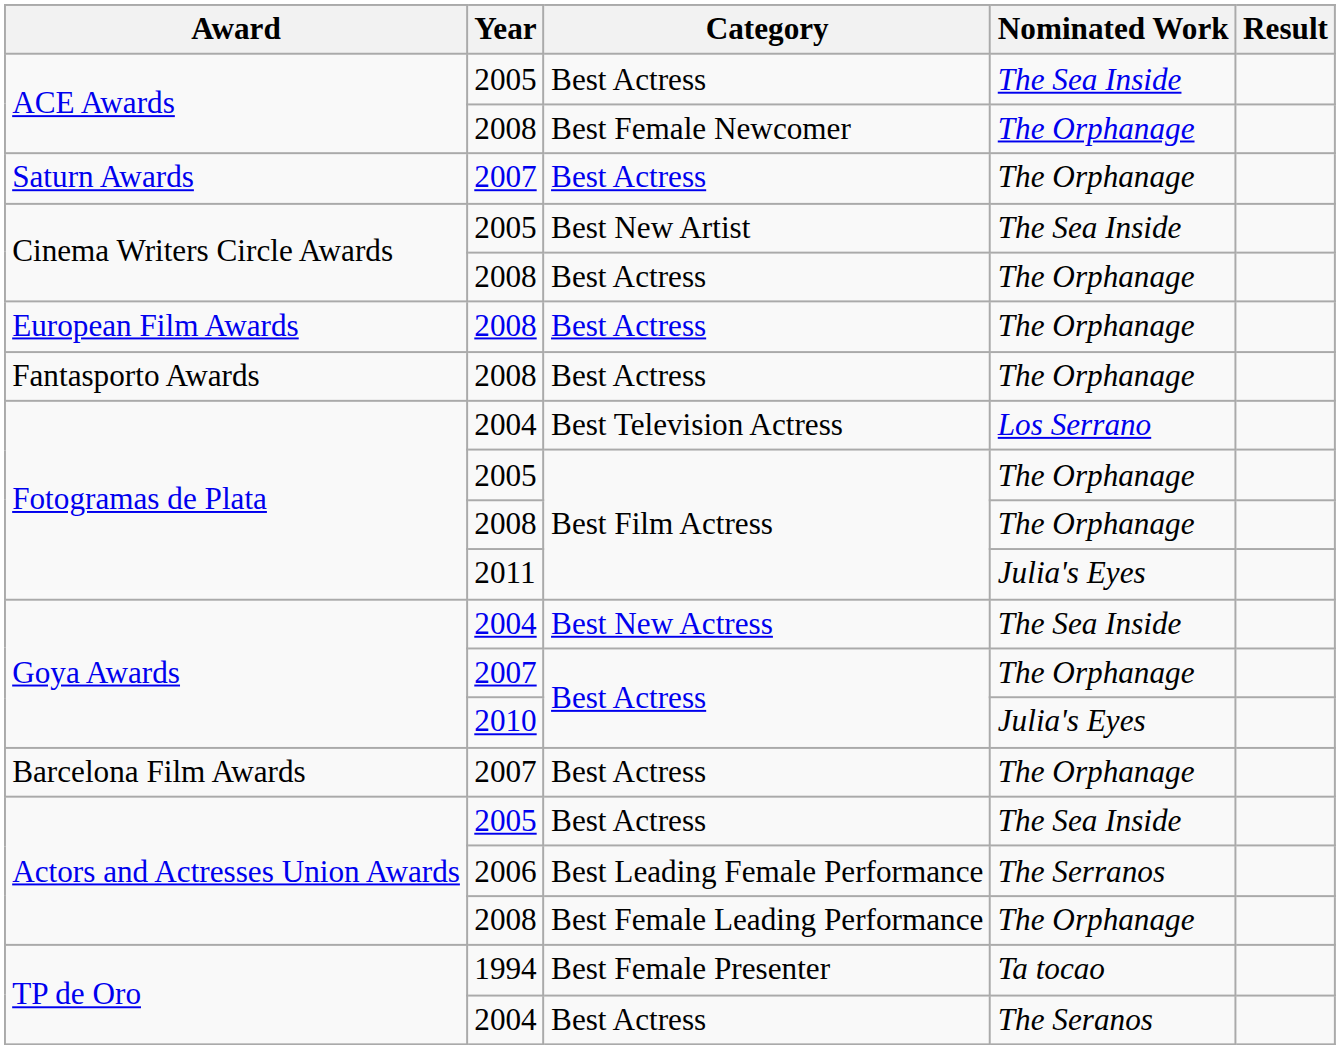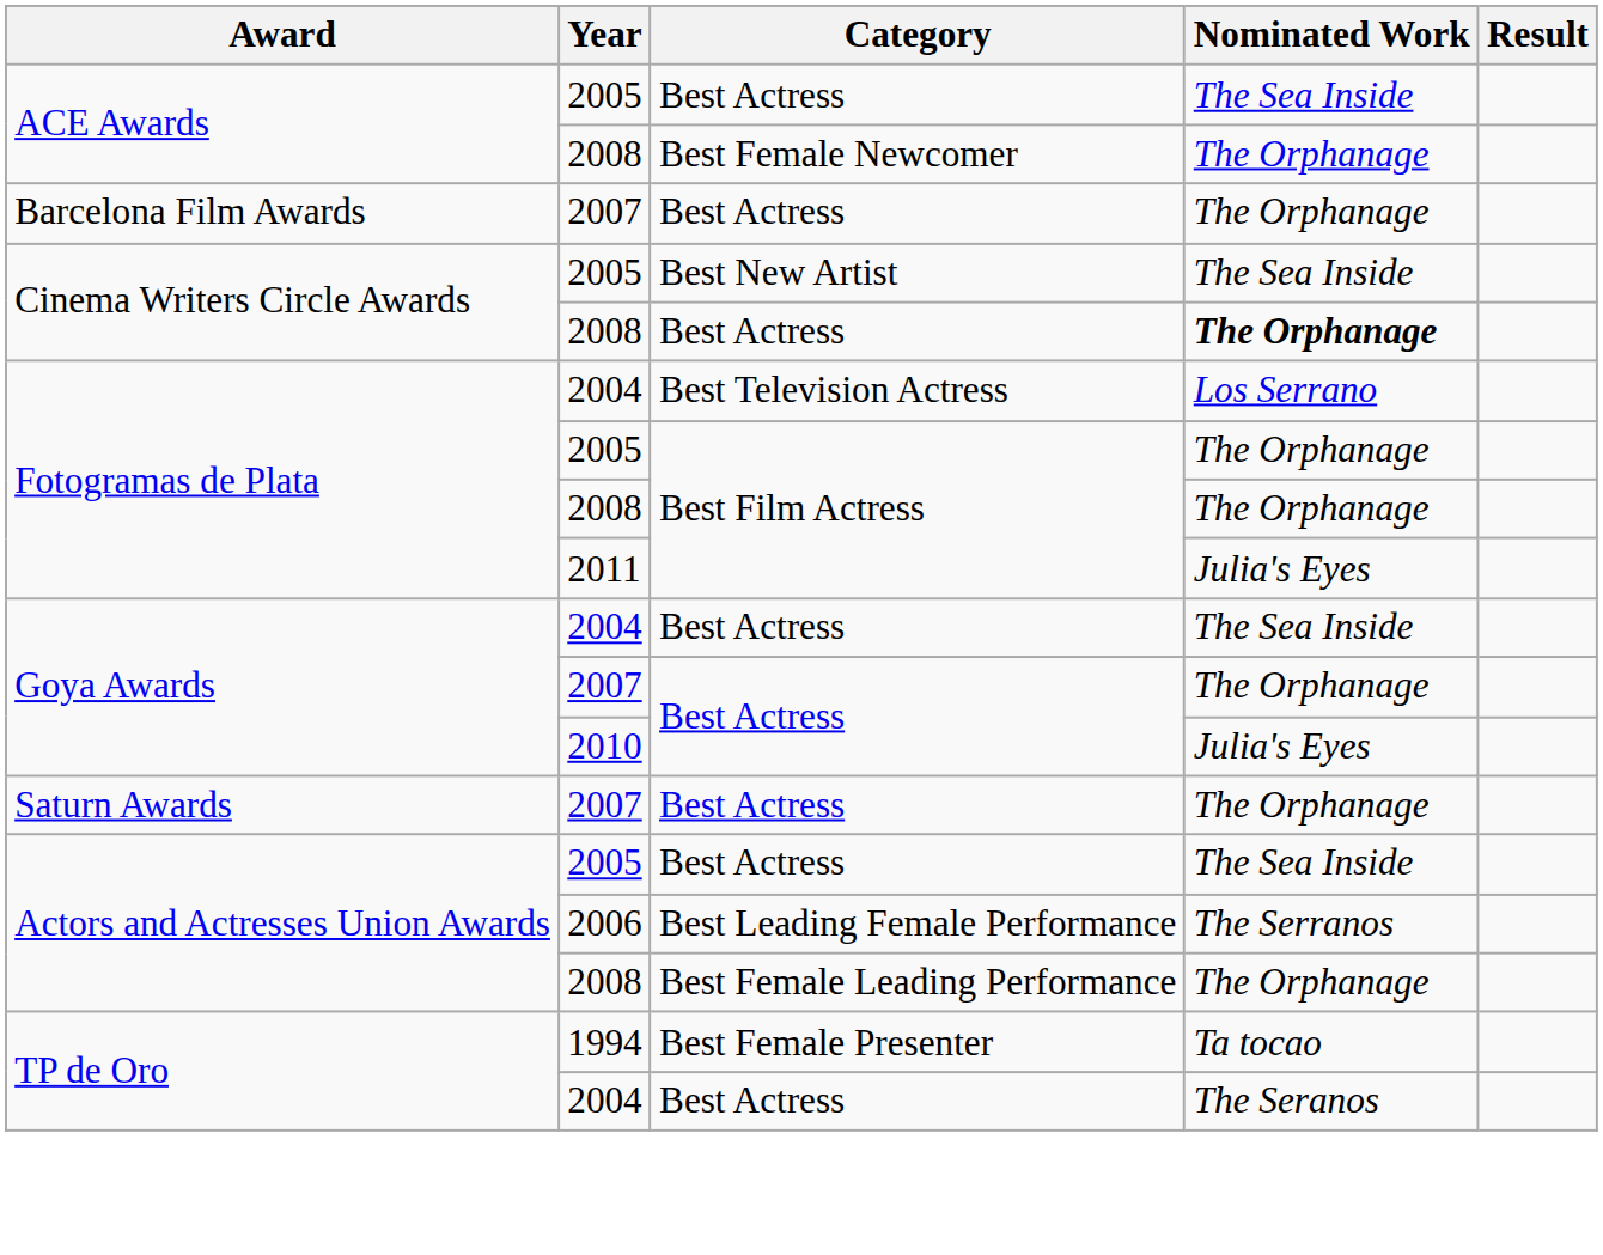 <table class="wikitable sortable">
 <tr>
 <th>Award</th>
 <th>Year</th>
 <th>Category</th>
 <th>Nominated Work</th>
 <th>Result</th>
 </tr>
 <tr>
 <td rowspan="2"><a href='#'>ACE Awards</a></td>
 <td>2005</td>
 <td>Best Actress</td>
 <td><em><a href='#'>The Sea Inside</a></em></td>
 <td></td>
 </tr>
 <tr>
 <td>2008</td>
 <td>Best Female Newcomer</td>
 <td><em><a href='#'>The Orphanage</a></em></td>
 <td></td>
 </tr>
 <tr>
-<td><a href='#'>Saturn Awards</a></td>
-<td><a href='#'>2007</a></td>
-<td><a href='#'>Best Actress</a></td>
+<td>Barcelona Film Awards</td>
+<td>2007</td>
+<td>Best Actress</td>
 <td><em>The Orphanage</em></td>
 <td></td>
 </tr>
 <tr>
 <td rowspan="2">Cinema Writers Circle Awards</td>
 <td>2005</td>
 <td>Best New Artist</td>
 <td><em>The Sea Inside</em></td>
 <td></td>
 </tr>
 <tr>
 <td>2008</td>
 <td>Best Actress</td>
-<td><em>The Orphanage</em></td>
-<td></td>
-</tr>
-<tr>
-<td><a href='#'>European Film Awards</a></td>
-<td><a href='#'>2008</a></td>
-<td><a href='#'>Best Actress</a></td>
-<td><em>The Orphanage</em></td>
-<td></td>
-</tr>
-<tr>
-<td>Fantasporto Awards</td>
-<td>2008</td>
-<td>Best Actress</td>
-<td><em>The Orphanage</em></td>
+<td><strong><em>The Orphanage</em></strong></td>
 <td></td>
 </tr>
 <tr>
 <td rowspan="4"><a href='#'>Fotogramas de Plata</a></td>
 <td>2004</td>
 <td>Best Television Actress</td>
 <td><em><a href='#'>Los Serrano</a></em></td>
 <td></td>
 </tr>
 <tr>
 <td>2005</td>
 <td rowspan="3">Best Film Actress</td>
 <td><em>The Orphanage</em></td>
 <td></td>
 </tr>
 <tr>
 <td>2008</td>
 <td><em>The Orphanage</em></td>
 <td></td>
 </tr>
 <tr>
 <td>2011</td>
 <td><em>Julia's Eyes</em></td>
 <td></td>
 </tr>
 <tr>
 <td rowspan="3"><a href='#'>Goya Awards</a></td>
 <td><a href='#'>2004</a></td>
-<td><a href='#'>Best New Actress</a></td>
+<td>Best Actress</td>
 <td><em>The Sea Inside</em></td>
 <td></td>
 </tr>
 <tr>
 <td><a href='#'>2007</a></td>
 <td rowspan="2"><a href='#'>Best Actress</a></td>
 <td><em>The Orphanage</em></td>
 <td></td>
 </tr>
 <tr>
 <td><a href='#'>2010</a></td>
 <td><em>Julia's Eyes</em></td>
 <td></td>
 </tr>
 <tr>
-<td>Barcelona Film Awards</td>
-<td>2007</td>
-<td>Best Actress</td>
+<td><a href='#'>Saturn Awards</a></td>
+<td><a href='#'>2007</a></td>
+<td><a href='#'>Best Actress</a></td>
 <td><em>The Orphanage</em></td>
 <td></td>
 </tr>
 <tr>
 <td rowspan="3"><a href='#'>Actors and Actresses Union Awards</a></td>
 <td><a href='#'>2005</a></td>
 <td>Best Actress</td>
 <td><em>The Sea Inside</em></td>
 <td></td>
 </tr>
 <tr>
 <td>2006</td>
 <td>Best Leading Female Performance</td>
 <td><em>The Serranos</em></td>
 <td></td>
 </tr>
 <tr>
 <td>2008</td>
 <td>Best Female Leading Performance</td>
 <td><em>The Orphanage</em></td>
 <td></td>
 </tr>
 <tr>
 <td rowspan="2"><a href='#'>TP de Oro</a></td>
 <td>1994</td>
 <td>Best Female Presenter</td>
 <td><em>Ta tocao</em></td>
 <td></td>
 </tr>
 <tr>
 <td>2004</td>
 <td>Best Actress</td>
 <td><em>The Seranos</em></td>
 <td></td>
 </tr>
 </table>
